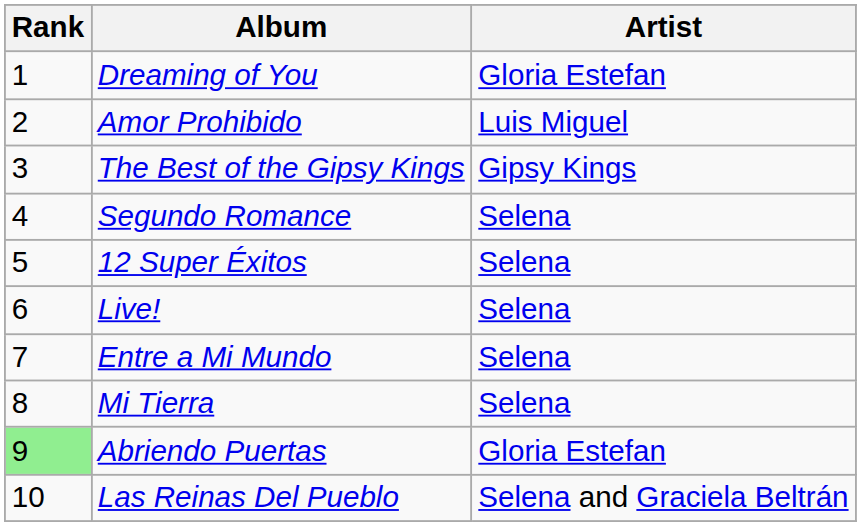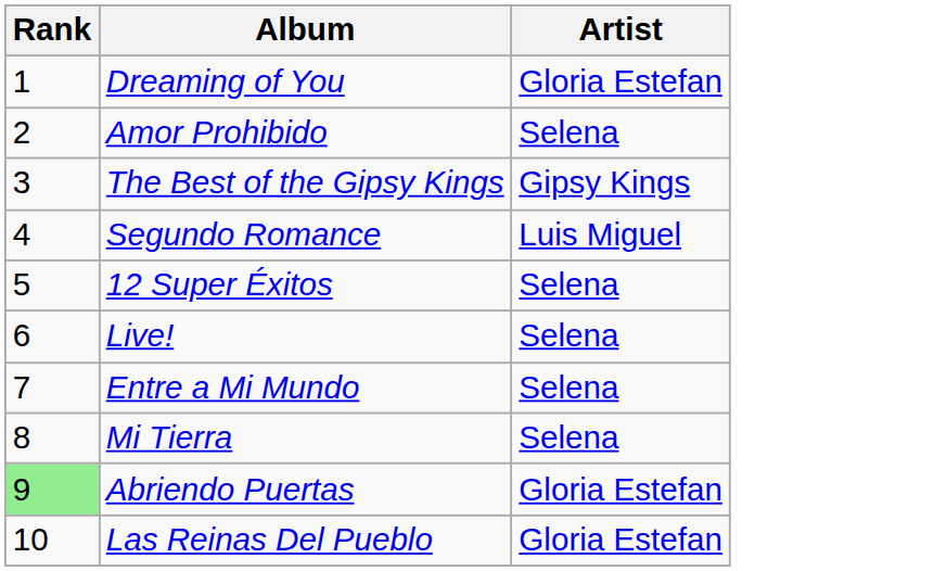 <table class="wikitable sortable">
 <tr>
 <th>Rank</th>
 <th>Album</th>
 <th>Artist</th>
 </tr>
 <tr>
 <td>1</td>
 <td><em><a href='#'>Dreaming of You</a></em></td>
 <td><a href='#'>Gloria Estefan</a></td>
 </tr>
 <tr>
 <td>2</td>
 <td><em><a href='#'>Amor Prohibido</a></em></td>
-<td><a href='#'>Luis Miguel</a></td>
+<td><a href='#'>Selena</a></td>
 </tr>
 <tr>
 <td>3</td>
 <td><em><a href='#'>The Best of the Gipsy Kings</a></em></td>
 <td><a href='#'>Gipsy Kings</a></td>
 </tr>
 <tr>
 <td>4</td>
 <td><em><a href='#'>Segundo Romance</a></em></td>
-<td><a href='#'>Selena</a></td>
+<td><a href='#'>Luis Miguel</a></td>
 </tr>
 <tr>
 <td>5</td>
 <td><em><a href='#'>12 Super Éxitos</a></em></td>
 <td><a href='#'>Selena</a></td>
 </tr>
 <tr>
 <td>6</td>
 <td><em><a href='#'>Live!</a></em></td>
 <td><a href='#'>Selena</a></td>
 </tr>
 <tr>
 <td>7</td>
 <td><em><a href='#'>Entre a Mi Mundo</a></em></td>
 <td><a href='#'>Selena</a></td>
 </tr>
 <tr>
 <td>8</td>
 <td><em><a href='#'>Mi Tierra</a></em></td>
 <td><a href='#'>Selena</a></td>
 </tr>
 <tr>
 <td style="background: lightgreen;">9</td>
 <td><em><a href='#'>Abriendo Puertas</a></em></td>
 <td><a href='#'>Gloria Estefan</a></td>
 </tr>
 <tr>
 <td>10</td>
 <td><em><a href='#'>Las Reinas Del Pueblo</a></em></td>
-<td><a href='#'>Selena</a> and <a href='#'>Graciela Beltrán</a></td>
+<td><a href='#'>Gloria Estefan</a></td>
 </tr>
 </table>
